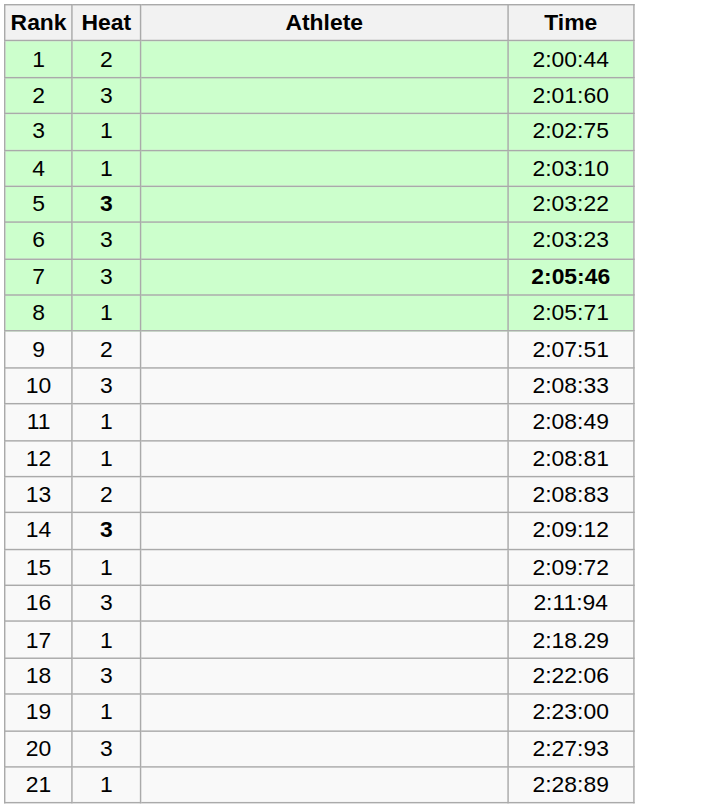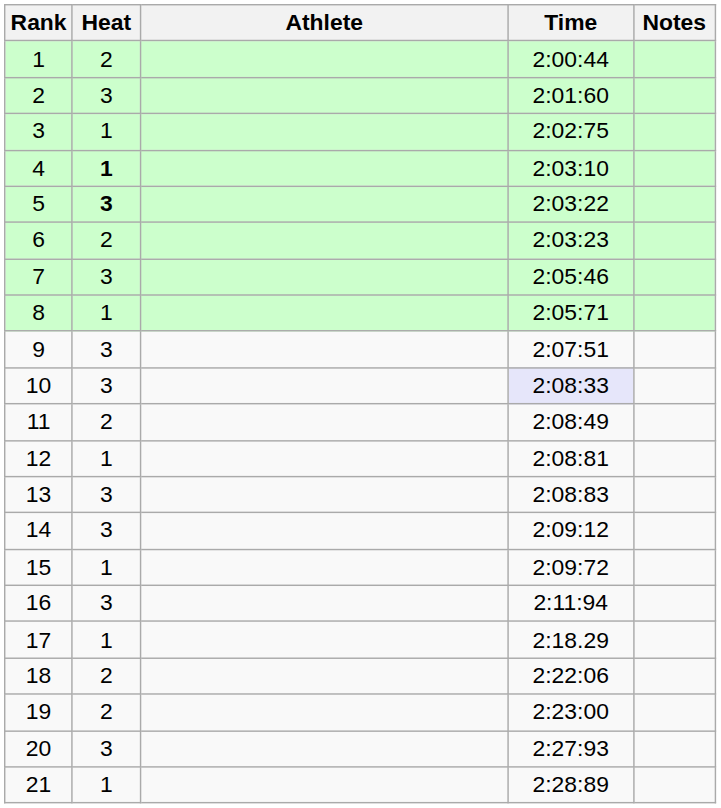 <table class="wikitable" style="text-align:center">
 <tr>
 <th width=40>Rank</th>
 <th width=40>Heat</th>
 <th width=250>Athlete</th>
 <th width=80>Time</th>
+<th width=50>Notes</th>
 </tr>
 <tr bgcolor="ccffcc">
 <td>1</td>
 <td>2</td>
 <td align=left></td>
 <td>2:00:44</td>
+<td></td>
 </tr>
 <tr bgcolor="ccffcc">
 <td>2</td>
 <td>3</td>
 <td align=left></td>
 <td>2:01:60</td>
+<td></td>
 </tr>
 <tr bgcolor="ccffcc">
 <td>3</td>
 <td>1</td>
 <td align=left></td>
 <td>2:02:75</td>
+<td></td>
 </tr>
 <tr bgcolor="ccffcc">
 <td>4</td>
-<td>1</td>
+<td><strong>1</strong></td>
 <td align=left></td>
 <td>2:03:10</td>
+<td></td>
 </tr>
 <tr bgcolor="ccffcc">
 <td>5</td>
 <td><strong>3</strong></td>
 <td align=left></td>
 <td>2:03:22</td>
+<td></td>
 </tr>
 <tr bgcolor="ccffcc">
 <td>6</td>
-<td>3</td>
+<td>2</td>
 <td align=left></td>
 <td>2:03:23</td>
+<td></td>
 </tr>
 <tr bgcolor="ccffcc">
 <td>7</td>
 <td>3</td>
 <td align=left></td>
-<td><strong>2:05:46</strong></td>
+<td>2:05:46</td>
+<td></td>
 </tr>
 <tr bgcolor="ccffcc">
 <td>8</td>
 <td>1</td>
 <td align=left></td>
 <td>2:05:71</td>
+<td></td>
 </tr>
 <tr>
 <td>9</td>
-<td>2</td>
+<td>3</td>
 <td align=left></td>
 <td>2:07:51</td>
+<td></td>
 </tr>
 <tr>
 <td>10</td>
 <td>3</td>
 <td align=left></td>
-<td>2:08:33</td>
+<td style="background: lavender;">2:08:33</td>
+<td></td>
 </tr>
 <tr>
 <td>11</td>
-<td>1</td>
+<td>2</td>
 <td align=left></td>
 <td>2:08:49</td>
+<td></td>
 </tr>
 <tr>
 <td>12</td>
 <td>1</td>
 <td align=left></td>
 <td>2:08:81</td>
+<td></td>
 </tr>
 <tr>
 <td>13</td>
-<td>2</td>
+<td>3</td>
 <td align=left></td>
 <td>2:08:83</td>
+<td></td>
 </tr>
 <tr>
 <td>14</td>
-<td><strong>3</strong></td>
+<td>3</td>
 <td align=left></td>
 <td>2:09:12</td>
+<td></td>
 </tr>
 <tr>
 <td>15</td>
 <td>1</td>
 <td align=left></td>
 <td>2:09:72</td>
+<td></td>
 </tr>
 <tr>
 <td>16</td>
 <td>3</td>
 <td align=left></td>
 <td>2:11:94</td>
+<td></td>
 </tr>
 <tr>
 <td>17</td>
 <td>1</td>
 <td align=left></td>
 <td>2:18.29</td>
+<td></td>
 </tr>
 <tr>
 <td>18</td>
-<td>3</td>
+<td>2</td>
 <td align=left></td>
 <td>2:22:06</td>
+<td></td>
 </tr>
 <tr>
 <td>19</td>
-<td>1</td>
+<td>2</td>
 <td align=left></td>
 <td>2:23:00</td>
+<td></td>
 </tr>
 <tr>
 <td>20</td>
 <td>3</td>
 <td align=left></td>
 <td>2:27:93</td>
+<td></td>
 </tr>
 <tr>
 <td>21</td>
 <td>1</td>
 <td align=left></td>
 <td>2:28:89</td>
+<td></td>
 </tr>
 </table>
